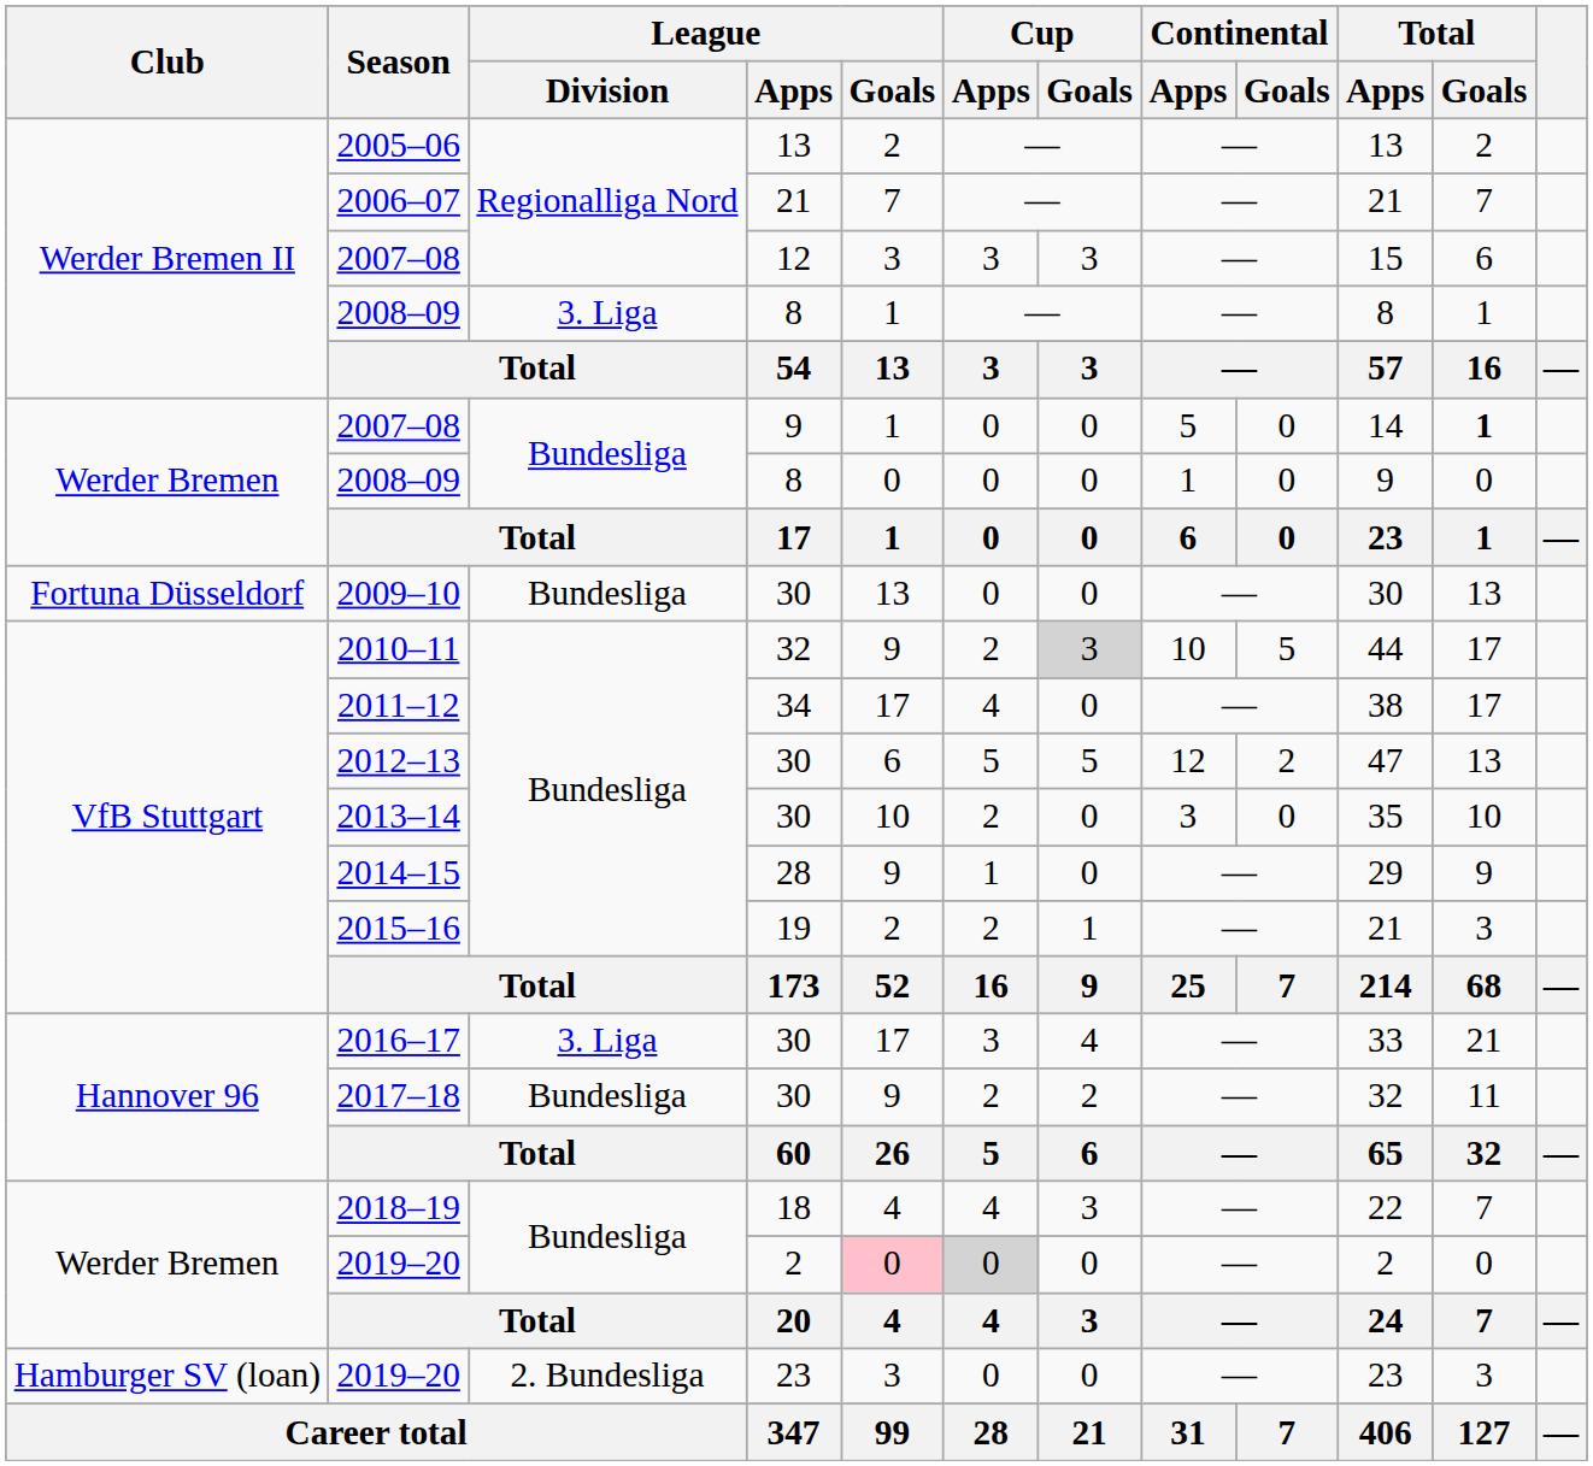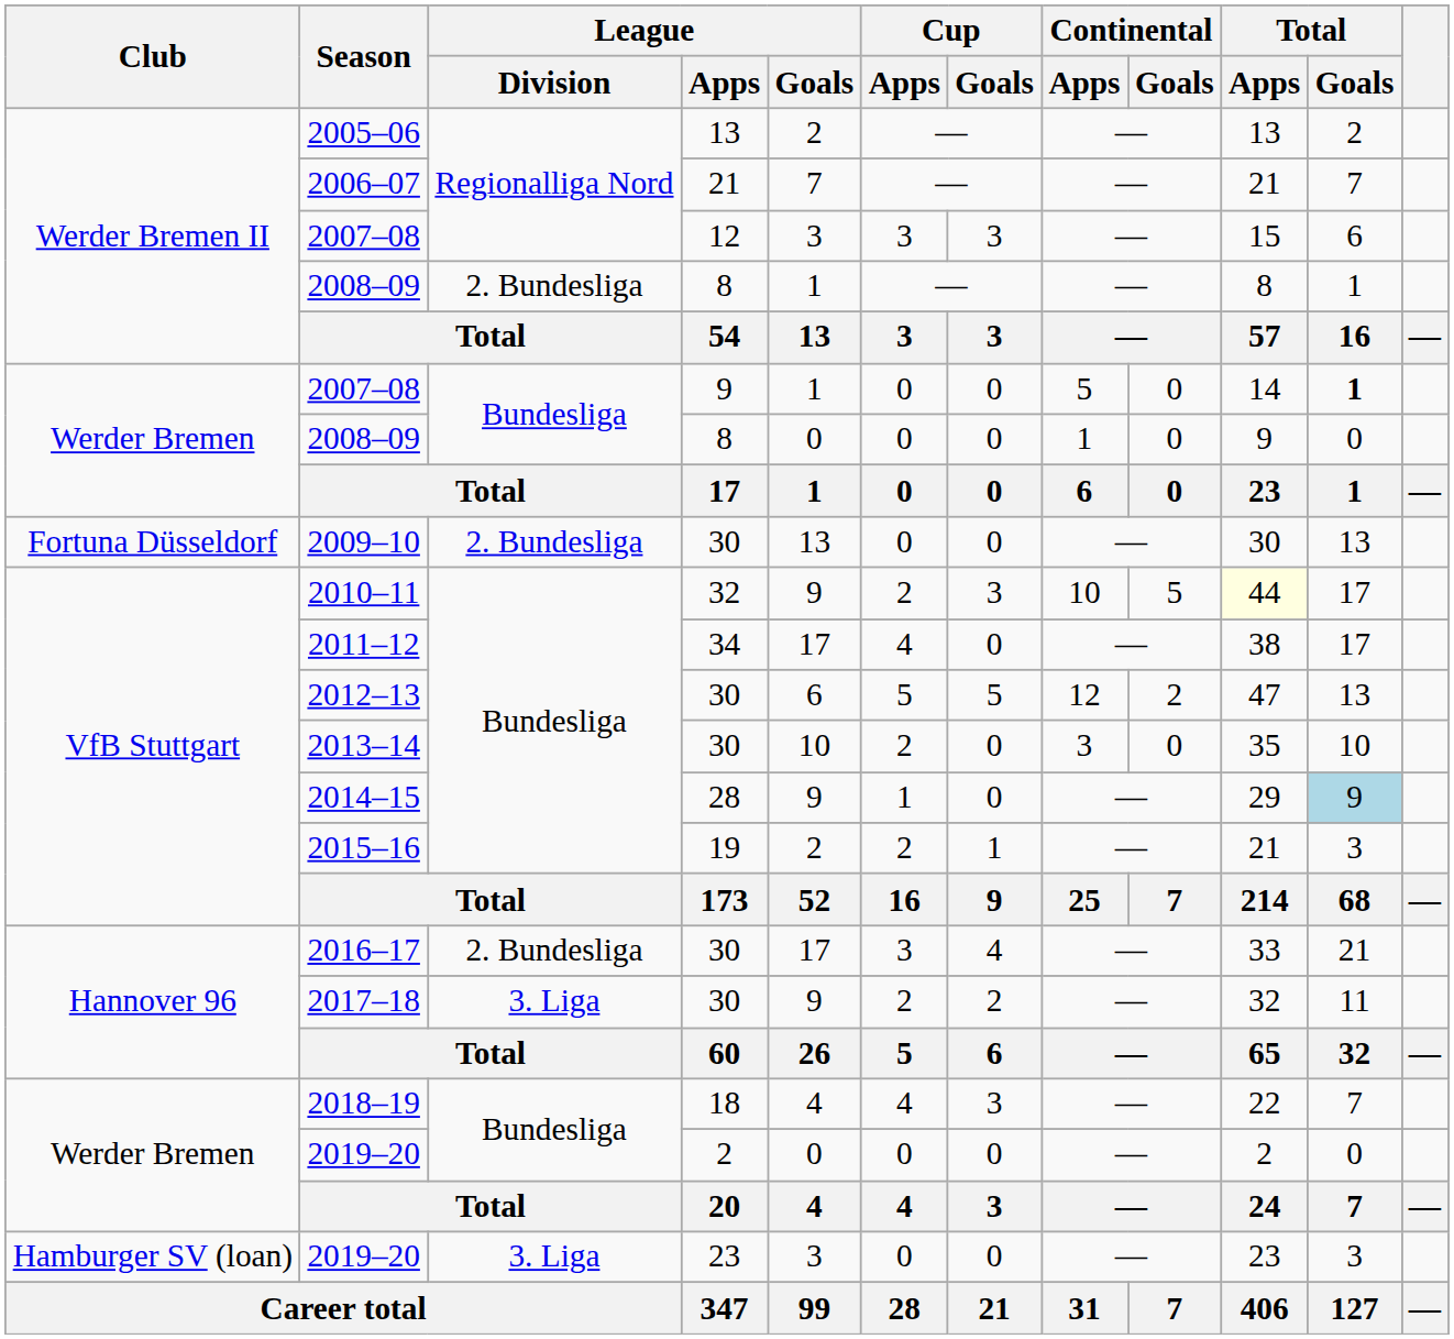 <table class="wikitable" style="text-align:center">
 <tr>
 <th rowspan="2">Club</th>
 <th rowspan="2">Season</th>
 <th colspan="3">League</th>
 <th colspan="2">Cup</th>
 <th colspan="2">Continental</th>
 <th colspan="2">Total</th>
 <th rowspan="2"></th>
 </tr>
 <tr>
 <th>Division</th>
 <th>Apps</th>
 <th>Goals</th>
 <th>Apps</th>
 <th>Goals</th>
 <th>Apps</th>
 <th>Goals</th>
 <th>Apps</th>
 <th>Goals</th>
 </tr>
 <tr>
 <td rowspan="5"><a href='#'>Werder Bremen II</a></td>
 <td><a href='#'>2005–06</a></td>
 <td rowspan="3"><a href='#'>Regionalliga Nord</a></td>
 <td>13</td>
 <td>2</td>
 <td colspan="2">—</td>
 <td colspan="2">—</td>
 <td>13</td>
 <td>2</td>
 <td></td>
 </tr>
 <tr>
 <td><a href='#'>2006–07</a></td>
 <td>21</td>
 <td>7</td>
 <td colspan="2">—</td>
 <td colspan="2">—</td>
 <td>21</td>
 <td>7</td>
 <td></td>
 </tr>
 <tr>
 <td><a href='#'>2007–08</a></td>
 <td>12</td>
 <td>3</td>
 <td>3</td>
 <td>3</td>
 <td colspan="2">—</td>
 <td>15</td>
 <td>6</td>
 <td></td>
 </tr>
 <tr>
 <td><a href='#'>2008–09</a></td>
-<td><a href='#'>3. Liga</a></td>
+<td>2. Bundesliga</td>
 <td>8</td>
 <td>1</td>
 <td colspan="2">—</td>
 <td colspan="2">—</td>
 <td>8</td>
 <td>1</td>
 <td></td>
 </tr>
 <tr>
 <th colspan="2">Total</th>
 <th>54</th>
 <th>13</th>
 <th>3</th>
 <th>3</th>
 <th colspan="2">—</th>
 <th>57</th>
 <th>16</th>
 <th>—</th>
 </tr>
 <tr>
 <td rowspan="3"><a href='#'>Werder Bremen</a></td>
 <td><a href='#'>2007–08</a></td>
 <td rowspan="2"><a href='#'>Bundesliga</a></td>
 <td>9</td>
 <td>1</td>
 <td>0</td>
 <td>0</td>
 <td>5</td>
 <td>0</td>
 <td>14</td>
 <td><strong>1</strong></td>
 <td></td>
 </tr>
 <tr>
 <td><a href='#'>2008–09</a></td>
 <td>8</td>
 <td>0</td>
 <td>0</td>
 <td>0</td>
 <td>1</td>
 <td>0</td>
 <td>9</td>
 <td>0</td>
 <td></td>
 </tr>
 <tr>
 <th colspan="2">Total</th>
 <th>17</th>
 <th>1</th>
 <th>0</th>
 <th>0</th>
 <th>6</th>
 <th>0</th>
 <th>23</th>
 <th>1</th>
 <th>—</th>
 </tr>
 <tr>
 <td><a href='#'>Fortuna Düsseldorf</a></td>
 <td><a href='#'>2009–10</a></td>
-<td>Bundesliga</td>
+<td><a href='#'>2. Bundesliga</a></td>
 <td>30</td>
 <td>13</td>
 <td>0</td>
 <td>0</td>
 <td colspan="2">—</td>
 <td>30</td>
 <td>13</td>
 <td></td>
 </tr>
 <tr>
 <td rowspan="7"><a href='#'>VfB Stuttgart</a></td>
 <td><a href='#'>2010–11</a></td>
 <td rowspan="6">Bundesliga</td>
 <td>32</td>
 <td>9</td>
 <td>2</td>
-<td style="background: lightgrey;">3</td>
+<td>3</td>
 <td>10</td>
 <td>5</td>
-<td>44</td>
+<td style="background: lightyellow;">44</td>
 <td>17</td>
 <td></td>
 </tr>
 <tr>
 <td><a href='#'>2011–12</a></td>
 <td>34</td>
 <td>17</td>
 <td>4</td>
 <td>0</td>
 <td colspan="2">—</td>
 <td>38</td>
 <td>17</td>
 <td></td>
 </tr>
 <tr>
 <td><a href='#'>2012–13</a></td>
 <td>30</td>
 <td>6</td>
 <td>5</td>
 <td>5</td>
 <td>12</td>
 <td>2</td>
 <td>47</td>
 <td>13</td>
 <td></td>
 </tr>
 <tr>
 <td><a href='#'>2013–14</a></td>
 <td>30</td>
 <td>10</td>
 <td>2</td>
 <td>0</td>
 <td>3</td>
 <td>0</td>
 <td>35</td>
 <td>10</td>
 <td></td>
 </tr>
 <tr>
 <td><a href='#'>2014–15</a></td>
 <td>28</td>
 <td>9</td>
 <td>1</td>
 <td>0</td>
 <td colspan="2">—</td>
 <td>29</td>
-<td>9</td>
+<td style="background: lightblue;">9</td>
 <td></td>
 </tr>
 <tr>
 <td><a href='#'>2015–16</a></td>
 <td>19</td>
 <td>2</td>
 <td>2</td>
 <td>1</td>
 <td colspan="2">—</td>
 <td>21</td>
 <td>3</td>
 <td></td>
 </tr>
 <tr>
 <th colspan="2">Total</th>
 <th>173</th>
 <th>52</th>
 <th>16</th>
 <th>9</th>
 <th>25</th>
 <th>7</th>
 <th>214</th>
 <th>68</th>
 <th>—</th>
 </tr>
 <tr>
 <td rowspan="3"><a href='#'>Hannover 96</a></td>
 <td><a href='#'>2016–17</a></td>
-<td><a href='#'>3. Liga</a></td>
+<td>2. Bundesliga</td>
 <td>30</td>
 <td>17</td>
 <td>3</td>
 <td>4</td>
 <td colspan="2">—</td>
 <td>33</td>
 <td>21</td>
 <td></td>
 </tr>
 <tr>
 <td><a href='#'>2017–18</a></td>
-<td>Bundesliga</td>
+<td><a href='#'>3. Liga</a></td>
 <td>30</td>
 <td>9</td>
 <td>2</td>
 <td>2</td>
 <td colspan="2">—</td>
 <td>32</td>
 <td>11</td>
 <td></td>
 </tr>
 <tr>
 <th colspan="2">Total</th>
 <th>60</th>
 <th>26</th>
 <th>5</th>
 <th>6</th>
 <th colspan="2">—</th>
 <th>65</th>
 <th>32</th>
 <th>—</th>
 </tr>
 <tr>
 <td rowspan="3">Werder Bremen</td>
 <td><a href='#'>2018–19</a></td>
 <td rowspan="2">Bundesliga</td>
 <td>18</td>
 <td>4</td>
 <td>4</td>
 <td>3</td>
 <td colspan="2">—</td>
 <td>22</td>
 <td>7</td>
 <td></td>
 </tr>
 <tr>
 <td><a href='#'>2019–20</a></td>
 <td>2</td>
-<td style="background: pink;">0</td>
-<td style="background: lightgrey;">0</td>
+<td>0</td>
+<td>0</td>
 <td>0</td>
 <td colspan="2">—</td>
 <td>2</td>
 <td>0</td>
 <td></td>
 </tr>
 <tr>
 <th colspan="2">Total</th>
 <th>20</th>
 <th>4</th>
 <th>4</th>
 <th>3</th>
 <th colspan="2">—</th>
 <th>24</th>
 <th>7</th>
 <th>—</th>
 </tr>
 <tr>
 <td><a href='#'>Hamburger SV</a> (loan)</td>
 <td><a href='#'>2019–20</a></td>
-<td>2. Bundesliga</td>
+<td><a href='#'>3. Liga</a></td>
 <td>23</td>
 <td>3</td>
 <td>0</td>
 <td>0</td>
 <td colspan="2">—</td>
 <td>23</td>
 <td>3</td>
 <td></td>
 </tr>
 <tr>
 <th colspan="3">Career total</th>
 <th>347</th>
 <th>99</th>
 <th>28</th>
 <th>21</th>
 <th>31</th>
 <th>7</th>
 <th>406</th>
 <th>127</th>
 <th>—</th>
 </tr>
 </table>
